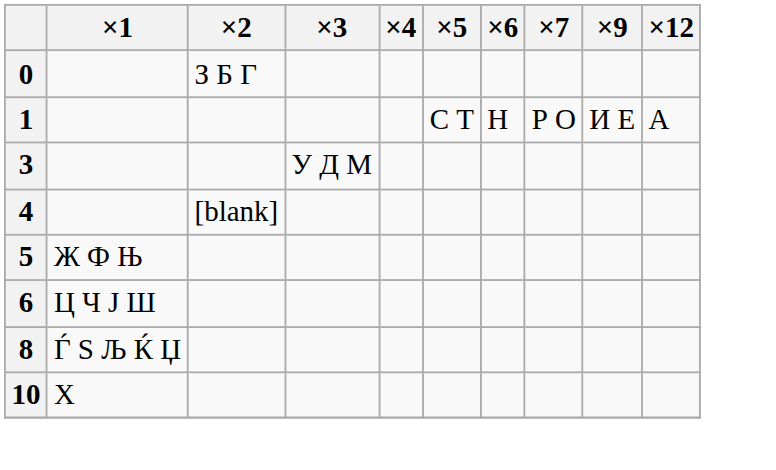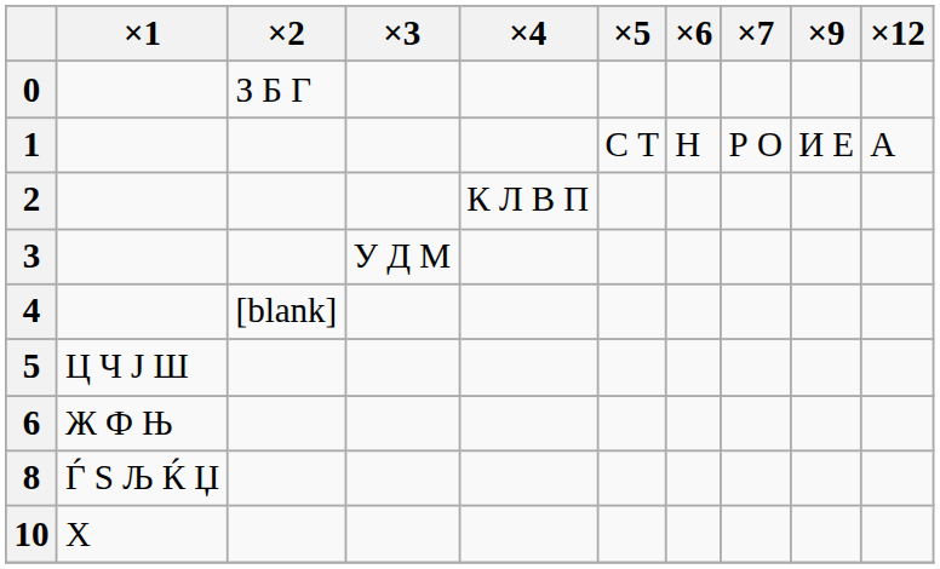 <table class="wikitable floatright">
 <tr>
 <th></th>
 <th>×1</th>
 <th>×2</th>
 <th>×3</th>
 <th>×4</th>
 <th>×5</th>
 <th>×6</th>
 <th>×7</th>
 <th>×9</th>
 <th>×12</th>
 </tr>
 <tr>
 <th>0</th>
 <td></td>
 <td>З Б Г</td>
 <td></td>
 <td></td>
 <td></td>
 <td></td>
 <td></td>
 <td></td>
 <td></td>
 </tr>
 <tr>
 <th>1</th>
 <td></td>
 <td></td>
 <td></td>
 <td></td>
 <td>С Т</td>
 <td>Н</td>
 <td>Р О</td>
 <td>И Е</td>
 <td>А</td>
 </tr>
 <tr>
+<th>2</th>
+<td></td>
+<td></td>
+<td></td>
+<td>К Л В П</td>
+<td></td>
+<td></td>
+<td></td>
+<td></td>
+<td></td>
+</tr>
+<tr>
 <th>3</th>
 <td></td>
 <td></td>
 <td>У Д М</td>
 <td></td>
 <td></td>
 <td></td>
 <td></td>
 <td></td>
 <td></td>
 </tr>
 <tr>
 <th>4</th>
 <td></td>
 <td>[blank]</td>
 <td></td>
 <td></td>
 <td></td>
 <td></td>
 <td></td>
 <td></td>
 <td></td>
 </tr>
 <tr>
 <th>5</th>
-<td>Ж Ф Њ</td>
+<td>Ц Ч Ј Ш</td>
 <td></td>
 <td></td>
 <td></td>
 <td></td>
 <td></td>
 <td></td>
 <td></td>
 <td></td>
 </tr>
 <tr>
 <th>6</th>
-<td>Ц Ч Ј Ш</td>
+<td>Ж Ф Њ</td>
 <td></td>
 <td></td>
 <td></td>
 <td></td>
 <td></td>
 <td></td>
 <td></td>
 <td></td>
 </tr>
 <tr>
 <th>8</th>
 <td>Ѓ Ѕ Љ Ќ Џ</td>
 <td></td>
 <td></td>
 <td></td>
 <td></td>
 <td></td>
 <td></td>
 <td></td>
 <td></td>
 </tr>
 <tr>
 <th>10</th>
 <td>Х</td>
 <td></td>
 <td></td>
 <td></td>
 <td></td>
 <td></td>
 <td></td>
 <td></td>
 <td></td>
 </tr>
 <tr>
 </tr>
 </table>
